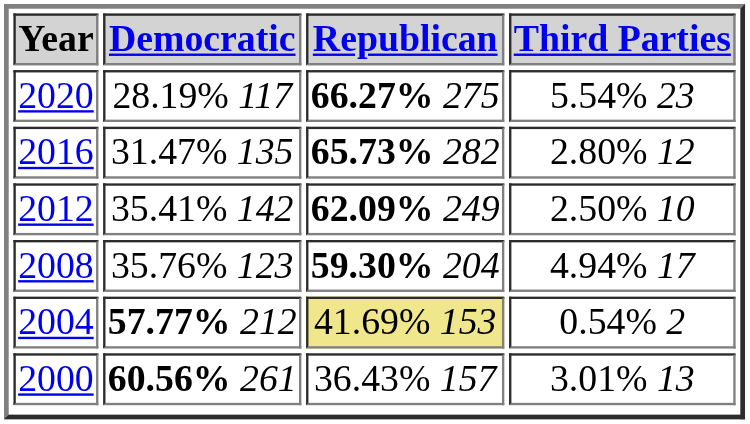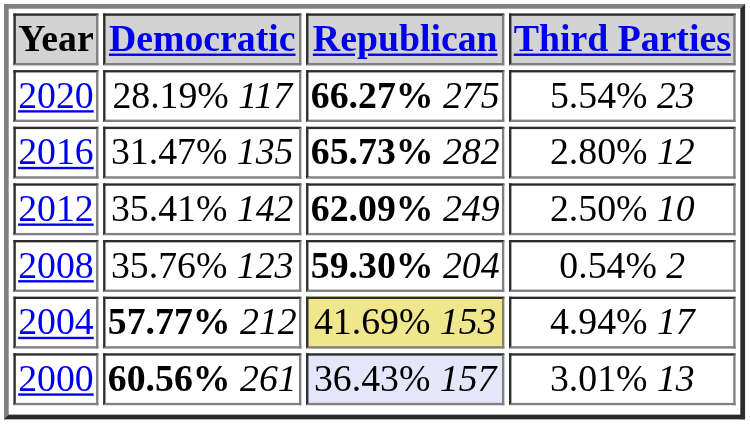 <table border = "2">
 <tr style="background:lightgrey;">
 <th>Year</th>
 <th><a href='#'>Democratic</a></th>
 <th><a href='#'>Republican</a></th>
 <th><a href='#'>Third Parties</a></th>
 </tr>
 <tr>
 <td align="center" ><a href='#'>2020</a></td>
 <td align="center" >28.19% <em>117</em></td>
 <td align="center" ><strong>66.27%</strong> <em>275</em></td>
 <td align="center" >5.54% <em>23</em></td>
 </tr>
 <tr>
 <td align="center" ><a href='#'>2016</a></td>
 <td align="center" >31.47% <em>135</em></td>
 <td align="center" ><strong>65.73%</strong> <em>282</em></td>
 <td align="center" >2.80% <em>12</em></td>
 </tr>
 <tr>
 <td align="center" ><a href='#'>2012</a></td>
 <td align="center" >35.41% <em>142</em></td>
 <td align="center" ><strong>62.09%</strong> <em>249</em></td>
 <td align="center" >2.50% <em>10</em></td>
 </tr>
 <tr>
 <td align="center" ><a href='#'>2008</a></td>
 <td align="center" >35.76% <em>123</em></td>
 <td align="center" ><strong>59.30%</strong> <em>204</em></td>
-<td align="center" >4.94% <em>17</em></td>
+<td align="center" >0.54% <em>2</em></td>
 </tr>
 <tr>
 <td align="center" ><a href='#'>2004</a></td>
 <td align="center" ><strong>57.77%</strong> <em>212</em></td>
 <td align="center"  style="background: khaki;">41.69% <em>153</em></td>
-<td align="center" >0.54% <em>2</em></td>
+<td align="center" >4.94% <em>17</em></td>
 </tr>
 <tr>
 <td align="center" ><a href='#'>2000</a></td>
 <td align="center" ><strong>60.56%</strong> <em>261</em></td>
-<td align="center" >36.43% <em>157</em></td>
+<td align="center"  style="background: lavender;">36.43% <em>157</em></td>
 <td align="center" >3.01% <em>13</em></td>
 </tr>
 <tr>
 </tr>
 </table>
